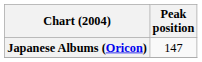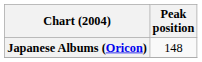 <table class="wikitable plainrowheaders sortable" style="text-align:center;">
 <tr>
 <th>Chart (2004)</th>
 <th>Peak<br>position</th>
 </tr>
 <tr>
 <th scope="row">Japanese Albums (<a href='#'>Oricon</a>)</th>
-<td align="center">147</td>
+<td align="center">148</td>
 </tr>
 <tr>
 </tr>
 </table>
